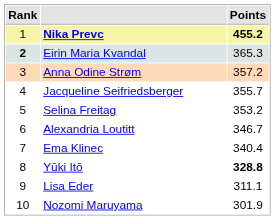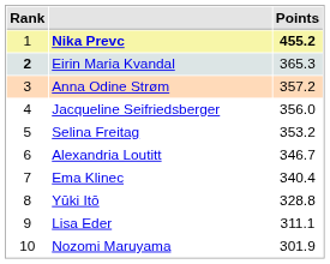 <table cellspacing="1" cellpadding="3" style="border:1px solid #AAAAAA;font-size:86%">
 <tr style="background-color: #E4E4E4;">
 <th style="border-bottom:1px solid #AAAAAA; width: 10px;">Rank</th>
 <th style="border-bottom:1px solid #AAAAAA; width: 210px;"></th>
 <th style="border-bottom:1px solid #AAAAAA; width: 40px;">Points</th>
 </tr>
 <tr style="background:#f7f6a8;">
 <td align=center>1</td>
 <td> <strong><a href='#'>Nika Prevc</a></strong></td>
 <td align=center><strong>455.2</strong></td>
 </tr>
 <tr style="background:#dce5e5;">
 <td align=center><strong>2</strong></td>
 <td> <a href='#'>Eirin Maria Kvandal</a></td>
 <td align=center>365.3</td>
 </tr>
 <tr style="background:#ffdab9;">
 <td align=center>3</td>
 <td> <a href='#'>Anna Odine Strøm</a></td>
 <td align=center>357.2</td>
 </tr>
 <tr>
 <td align=center>4</td>
 <td> <a href='#'>Jacqueline Seifriedsberger</a></td>
-<td align=center>355.7</td>
+<td align=center>356.0</td>
 </tr>
 <tr>
 <td align=center>5</td>
 <td> <a href='#'>Selina Freitag</a></td>
 <td align=center>353.2</td>
 </tr>
 <tr>
 <td align=center>6</td>
 <td> <a href='#'>Alexandria Loutitt</a></td>
 <td align=center>346.7</td>
 </tr>
 <tr>
 <td align=center>7</td>
 <td> <a href='#'>Ema Klinec</a></td>
 <td align=center>340.4</td>
 </tr>
 <tr>
 <td align=center>8</td>
 <td> <a href='#'>Yūki Itō</a></td>
-<td align=center><strong>328.8</strong></td>
+<td align=center>328.8</td>
 </tr>
 <tr>
 <td align=center>9</td>
 <td> <a href='#'>Lisa Eder</a></td>
 <td align=center>311.1</td>
 </tr>
 <tr>
 <td align=center>10</td>
 <td> <a href='#'>Nozomi Maruyama</a></td>
 <td align=center>301.9</td>
 </tr>
 </table>
